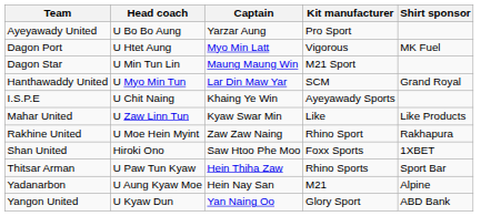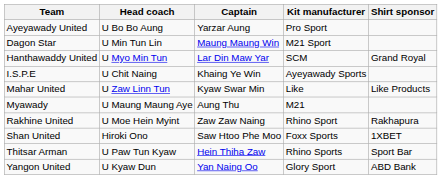 <table class="wikitable sortable" style="text-align: left;">
 <tr>
 <th>Team</th>
 <th>Head coach</th>
 <th>Captain</th>
 <th>Kit manufacturer</th>
 <th>Shirt sponsor</th>
 </tr>
 <tr>
 <td>Ayeyawady United</td>
 <td> U Bo Bo Aung</td>
 <td> Yarzar Aung</td>
 <td> Pro Sport</td>
 <td></td>
-</tr>
-<tr>
-<td>Dagon Port</td>
-<td> U Htet Aung</td>
-<td> <a href='#'>Myo Min Latt</a></td>
-<td> Vigorous</td>
-<td> MK Fuel</td>
 </tr>
 <tr>
 <td>Dagon Star</td>
 <td> U Min Tun Lin</td>
 <td> <a href='#'>Maung Maung Win</a></td>
 <td> M21 Sport</td>
 <td></td>
 </tr>
 <tr>
 <td>Hanthawaddy United</td>
 <td> U <a href='#'>Myo Min Tun</a></td>
 <td> <a href='#'>Lar Din Maw Yar</a></td>
 <td> SCM</td>
 <td> Grand Royal</td>
 </tr>
 <tr>
 <td>I.S.P.E</td>
 <td> U Chit Naing</td>
 <td> Khaing Ye Win</td>
 <td> Ayeyawady Sports</td>
 <td></td>
 </tr>
 <tr>
 <td>Mahar United</td>
 <td> U <a href='#'>Zaw Linn Tun</a></td>
 <td> Kyaw Swar Min</td>
 <td> Like</td>
 <td> Like Products</td>
 </tr>
 <tr>
+<td>Myawady</td>
+<td> U Maung Maung Aye</td>
+<td> Aung Thu</td>
+<td> M21</td>
+<td></td>
+</tr>
+<tr>
 <td>Rakhine United</td>
 <td> U Moe Hein Myint</td>
 <td> Zaw Zaw Naing</td>
 <td> Rhino Sport</td>
 <td> Rakhapura</td>
 </tr>
 <tr>
 <td>Shan United</td>
 <td> Hiroki Ono</td>
 <td> Saw Htoo Phe Moo</td>
 <td> Foxx Sports</td>
 <td> 1XBET</td>
 </tr>
 <tr>
 <td>Thitsar Arman</td>
 <td> U Paw Tun Kyaw</td>
 <td> <a href='#'>Hein Thiha Zaw</a></td>
 <td> Rhino Sports</td>
 <td> Sport Bar</td>
 </tr>
 <tr>
-<td>Yadanarbon</td>
-<td> U Aung Kyaw Moe</td>
-<td> Hein Nay San</td>
-<td> M21</td>
-<td> Alpine</td>
-</tr>
-<tr>
 <td>Yangon United</td>
 <td> U Kyaw Dun</td>
 <td> <a href='#'>Yan Naing Oo</a></td>
 <td> Glory Sport</td>
 <td> ABD Bank</td>
 </tr>
 </table>
